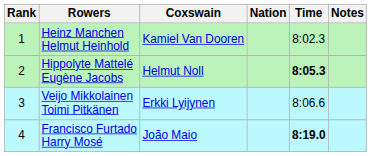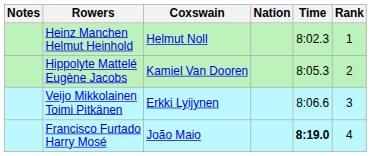 <table class="wikitable sortable" style="text-align:center">
 <tr>
-<th>Rank</th>
+<th>Notes</th>
 <th>Rowers</th>
 <th>Coxswain</th>
 <th>Nation</th>
 <th>Time</th>
-<th>Notes</th>
+<th>Rank</th>
 </tr>
 <tr bgcolor=bbf3bb>
+<td></td>
+<td align=left><a href='#'>Heinz Manchen</a><br><a href='#'>Helmut Heinhold</a></td>
+<td align=left><a href='#'>Helmut Noll</a></td>
+<td align=left></td>
+<td>8:02.3</td>
 <td>1</td>
-<td align=left><a href='#'>Heinz Manchen</a><br><a href='#'>Helmut Heinhold</a></td>
+</tr>
+<tr bgcolor=bbf3bb>
+<td></td>
+<td align=left><a href='#'>Hippolyte Mattelé</a><br><a href='#'>Eugène Jacobs</a></td>
 <td align=left><a href='#'>Kamiel Van Dooren</a></td>
 <td align=left></td>
-<td>8:02.3</td>
-<td></td>
-</tr>
-<tr bgcolor=bbf3bb>
+<td>8:05.3</td>
 <td>2</td>
-<td align=left><a href='#'>Hippolyte Mattelé</a><br><a href='#'>Eugène Jacobs</a></td>
-<td align=left><a href='#'>Helmut Noll</a></td>
-<td align=left></td>
-<td><strong>8:05.3</strong></td>
-<td></td>
 </tr>
 <tr bgcolor=bbf9ff>
-<td>3</td>
+<td></td>
 <td align=left><a href='#'>Veijo Mikkolainen</a><br><a href='#'>Toimi Pitkänen</a></td>
 <td align=left><a href='#'>Erkki Lyijynen</a></td>
 <td align=left></td>
 <td>8:06.6</td>
-<td></td>
+<td>3</td>
 </tr>
 <tr bgcolor=bbf9ff>
-<td>4</td>
+<td></td>
 <td align=left><a href='#'>Francisco Furtado</a><br><a href='#'>Harry Mosé</a></td>
 <td align=left><a href='#'>João Maio</a></td>
 <td align=left></td>
 <td><strong>8:19.0</strong></td>
-<td></td>
+<td>4</td>
 </tr>
 </table>
